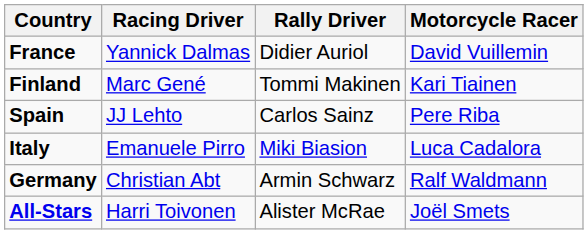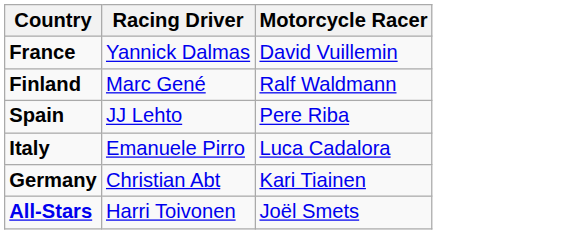 <table class="wikitable">
 <tr>
 <th>Country</th>
 <th>Racing Driver</th>
-<th>Rally Driver</th>
 <th>Motorcycle Racer</th>
 </tr>
 <tr>
 <td><strong>France</strong></td>
 <td> <a href='#'>Yannick Dalmas</a></td>
-<td> Didier Auriol</td>
 <td> <a href='#'>David Vuillemin</a></td>
 </tr>
 <tr>
 <td><strong>Finland</strong></td>
 <td> <a href='#'>Marc Gené</a></td>
-<td> Tommi Makinen</td>
-<td> <a href='#'>Kari Tiainen</a></td>
+<td> <a href='#'>Ralf Waldmann</a></td>
 </tr>
 <tr>
 <td><strong>Spain</strong></td>
 <td> <a href='#'>JJ Lehto</a></td>
-<td> Carlos Sainz</td>
 <td> <a href='#'>Pere Riba</a></td>
 </tr>
 <tr>
 <td><strong>Italy</strong></td>
 <td> <a href='#'>Emanuele Pirro</a></td>
-<td> <a href='#'>Miki Biasion</a></td>
 <td> <a href='#'>Luca Cadalora</a></td>
 </tr>
 <tr>
 <td><strong>Germany</strong></td>
 <td> <a href='#'>Christian Abt</a></td>
-<td> Armin Schwarz</td>
-<td> <a href='#'>Ralf Waldmann</a></td>
+<td> <a href='#'>Kari Tiainen</a></td>
 </tr>
 <tr>
 <td><strong><a href='#'>All-Stars</a></strong></td>
 <td> <a href='#'>Harri Toivonen</a></td>
-<td> Alister McRae</td>
 <td> <a href='#'>Joël Smets</a></td>
 </tr>
 </table>
